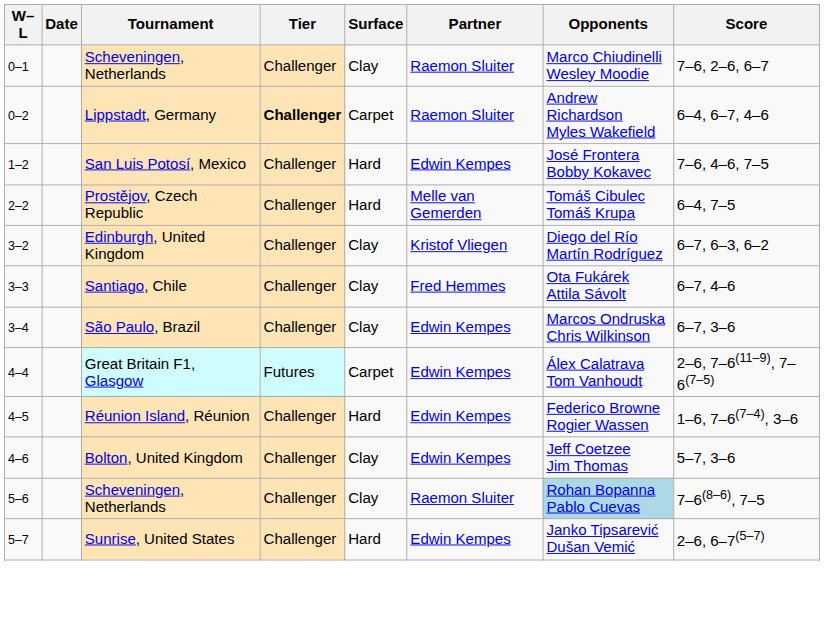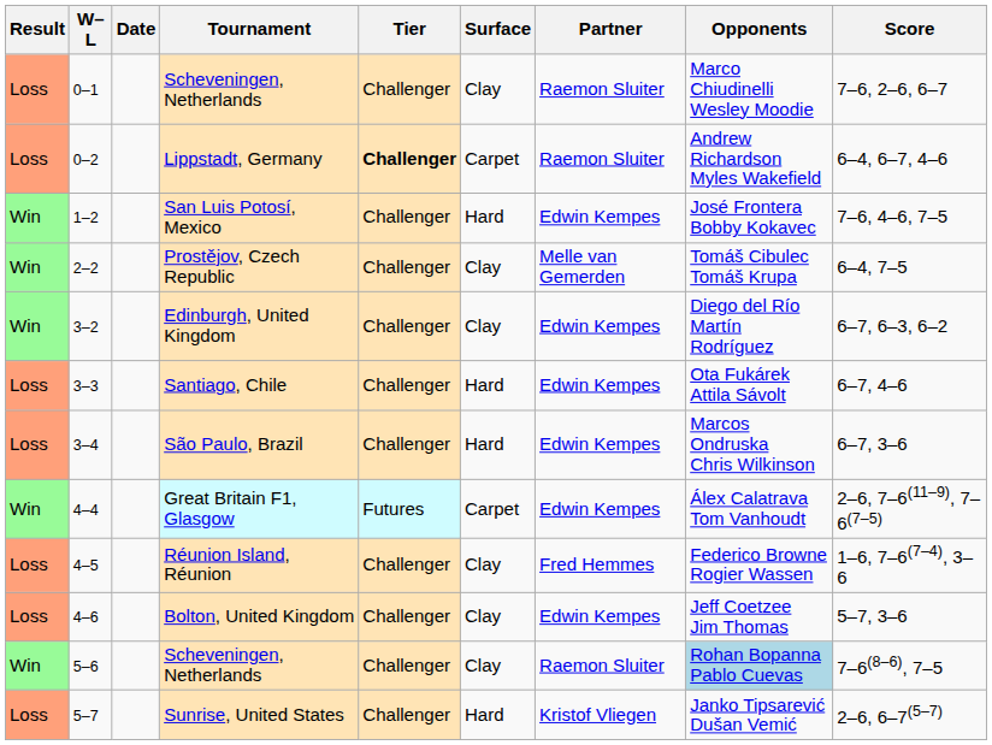 <table class="sortable wikitable">
 <tr>
+<th>Result</th>
 <th class="unsortable">W–L</th>
 <th>Date</th>
 <th>Tournament</th>
 <th>Tier</th>
 <th>Surface</th>
 <th>Partner</th>
 <th>Opponents</th>
 <th class="unsortable">Score</th>
 </tr>
 <tr>
+<td style="background:#ffa07a;">Loss</td>
 <td><small>0–1</small></td>
 <td></td>
 <td style="background:moccasin;"><a href='#'>Scheveningen</a>, Netherlands</td>
 <td style="background:moccasin;">Challenger</td>
 <td>Clay</td>
 <td> <a href='#'>Raemon Sluiter</a></td>
 <td> <a href='#'>Marco Chiudinelli</a> <br>  <a href='#'>Wesley Moodie</a></td>
 <td>7–6, 2–6, 6–7</td>
 </tr>
 <tr>
+<td style="background:#ffa07a;">Loss</td>
 <td><small>0–2</small></td>
 <td></td>
 <td style="background:moccasin;"><a href='#'>Lippstadt</a>, Germany</td>
 <td style="background:moccasin;"><strong>Challenger</strong></td>
 <td>Carpet</td>
 <td> <a href='#'>Raemon Sluiter</a></td>
 <td> <a href='#'>Andrew Richardson</a> <br>  <a href='#'>Myles Wakefield</a></td>
 <td>6–4, 6–7, 4–6</td>
 </tr>
 <tr>
+<td style="background:#98fb98;">Win</td>
 <td><small>1–2</small></td>
 <td></td>
 <td style="background:moccasin;"><a href='#'>San Luis Potosí</a>, Mexico</td>
 <td style="background:moccasin;">Challenger</td>
 <td>Hard</td>
 <td> <a href='#'>Edwin Kempes</a></td>
 <td> <a href='#'>José Frontera</a> <br>  <a href='#'>Bobby Kokavec</a></td>
 <td>7–6, 4–6, 7–5</td>
 </tr>
 <tr>
+<td style="background:#98fb98;">Win</td>
 <td><small>2–2</small></td>
 <td></td>
 <td style="background:moccasin;"><a href='#'>Prostějov</a>, Czech Republic</td>
 <td style="background:moccasin;">Challenger</td>
-<td>Hard</td>
+<td>Clay</td>
 <td> <a href='#'>Melle van Gemerden</a></td>
 <td> <a href='#'>Tomáš Cibulec</a> <br>  <a href='#'>Tomáš Krupa</a></td>
 <td>6–4, 7–5</td>
 </tr>
 <tr>
+<td style="background:#98fb98;">Win</td>
 <td><small>3–2</small></td>
 <td></td>
 <td style="background:moccasin;"><a href='#'>Edinburgh</a>, United Kingdom</td>
 <td style="background:moccasin;">Challenger</td>
 <td>Clay</td>
-<td> <a href='#'>Kristof Vliegen</a></td>
+<td> <a href='#'>Edwin Kempes</a></td>
 <td> <a href='#'>Diego del Río</a> <br>  <a href='#'>Martín Rodríguez</a></td>
 <td>6–7, 6–3, 6–2</td>
 </tr>
 <tr>
+<td style="background:#ffa07a;">Loss</td>
 <td><small>3–3</small></td>
 <td></td>
 <td style="background:moccasin;"><a href='#'>Santiago</a>, Chile</td>
 <td style="background:moccasin;">Challenger</td>
-<td>Clay</td>
-<td> <a href='#'>Fred Hemmes</a></td>
+<td>Hard</td>
+<td> <a href='#'>Edwin Kempes</a></td>
 <td> <a href='#'>Ota Fukárek</a> <br>  <a href='#'>Attila Sávolt</a></td>
 <td>6–7, 4–6</td>
 </tr>
 <tr>
+<td style="background:#ffa07a;">Loss</td>
 <td><small>3–4</small></td>
 <td></td>
 <td style="background:moccasin;"><a href='#'>São Paulo</a>, Brazil</td>
 <td style="background:moccasin;">Challenger</td>
-<td>Clay</td>
+<td>Hard</td>
 <td> <a href='#'>Edwin Kempes</a></td>
 <td> <a href='#'>Marcos Ondruska</a> <br>  <a href='#'>Chris Wilkinson</a></td>
 <td>6–7, 3–6</td>
 </tr>
 <tr>
+<td style="background:#98fb98;">Win</td>
 <td><small>4–4</small></td>
 <td></td>
 <td style="background:#cffcff;">Great Britain F1, <a href='#'>Glasgow</a></td>
 <td style="background:#cffcff;">Futures</td>
 <td>Carpet</td>
 <td> <a href='#'>Edwin Kempes</a></td>
 <td> <a href='#'>Álex Calatrava</a> <br>  <a href='#'>Tom Vanhoudt</a></td>
 <td>2–6, 7–6<sup>(11–9)</sup>, 7–6<sup>(7–5)</sup></td>
 </tr>
 <tr>
+<td style="background:#ffa07a;">Loss</td>
 <td><small>4–5</small></td>
 <td></td>
 <td style="background:moccasin;"><a href='#'>Réunion Island</a>, Réunion</td>
 <td style="background:moccasin;">Challenger</td>
-<td>Hard</td>
-<td> <a href='#'>Edwin Kempes</a></td>
+<td>Clay</td>
+<td> <a href='#'>Fred Hemmes</a></td>
 <td> <a href='#'>Federico Browne</a> <br>  <a href='#'>Rogier Wassen</a></td>
 <td>1–6, 7–6<sup>(7–4)</sup>, 3–6</td>
 </tr>
 <tr>
+<td style="background:#ffa07a;">Loss</td>
 <td><small>4–6</small></td>
 <td></td>
 <td style="background:moccasin;"><a href='#'>Bolton</a>, United Kingdom</td>
 <td style="background:moccasin;">Challenger</td>
 <td>Clay</td>
 <td> <a href='#'>Edwin Kempes</a></td>
 <td> <a href='#'>Jeff Coetzee</a> <br>  <a href='#'>Jim Thomas</a></td>
 <td>5–7, 3–6</td>
 </tr>
 <tr>
+<td style="background:#98fb98;">Win</td>
 <td><small>5–6</small></td>
 <td></td>
 <td style="background:moccasin;"><a href='#'>Scheveningen</a>, Netherlands</td>
 <td style="background:moccasin;">Challenger</td>
 <td>Clay</td>
 <td> <a href='#'>Raemon Sluiter</a></td>
 <td style="background: lightblue;"> <a href='#'>Rohan Bopanna</a> <br>  <a href='#'>Pablo Cuevas</a></td>
 <td>7–6<sup>(8–6)</sup>, 7–5</td>
 </tr>
 <tr>
+<td style="background:#ffa07a;">Loss</td>
 <td><small>5–7</small></td>
 <td></td>
 <td style="background:moccasin;"><a href='#'>Sunrise</a>, United States</td>
 <td style="background:moccasin;">Challenger</td>
 <td>Hard</td>
-<td> <a href='#'>Edwin Kempes</a></td>
+<td> <a href='#'>Kristof Vliegen</a></td>
 <td> <a href='#'>Janko Tipsarević</a> <br>  <a href='#'>Dušan Vemić</a></td>
 <td>2–6, 6–7<sup>(5–7)</sup></td>
 </tr>
 </table>
